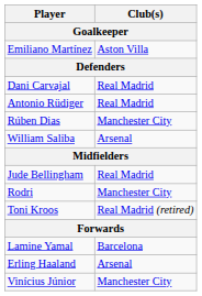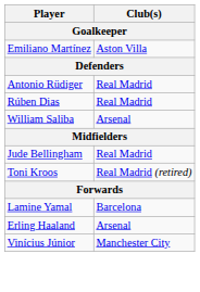 <table class="wikitable">
 <tr>
 <th>Player</th>
 <th>Club(s)</th>
 </tr>
 <tr>
 <th colspan="2">Goalkeeper</th>
 </tr>
 <tr>
 <td> <a href='#'>Emiliano Martínez</a></td>
 <td> <a href='#'>Aston Villa</a></td>
 </tr>
 <tr>
 <th colspan="2">Defenders</th>
 </tr>
 <tr>
-<td> <a href='#'>Dani Carvajal</a></td>
-<td> <a href='#'>Real Madrid</a></td>
-</tr>
-<tr>
 <td> <a href='#'>Antonio Rüdiger</a></td>
 <td> <a href='#'>Real Madrid</a></td>
 </tr>
 <tr>
 <td> <a href='#'>Rúben Dias</a></td>
-<td>  <a href='#'>Manchester City</a></td>
+<td> <a href='#'>Real Madrid</a></td>
 </tr>
 <tr>
 <td> <a href='#'>William Saliba</a></td>
 <td>  <a href='#'>Arsenal</a></td>
 </tr>
 <tr>
 <th colspan="2">Midfielders</th>
 </tr>
 <tr>
 <td> <a href='#'>Jude Bellingham</a></td>
 <td> <a href='#'>Real Madrid</a></td>
-</tr>
-<tr>
-<td> <a href='#'>Rodri</a></td>
-<td> <a href='#'>Manchester City</a></td>
 </tr>
 <tr>
 <td> <a href='#'>Toni Kroos</a></td>
 <td> <a href='#'>Real Madrid</a> <em>(retired)</em></td>
 </tr>
 <tr>
 <th colspan="2">Forwards</th>
 </tr>
 <tr>
 <td> <a href='#'>Lamine Yamal</a></td>
 <td> <a href='#'>Barcelona</a></td>
 </tr>
 <tr>
 <td> <a href='#'>Erling Haaland</a></td>
 <td>  <a href='#'>Arsenal</a></td>
 </tr>
 <tr>
 <td> <a href='#'>Vinícius Júnior</a></td>
 <td>  <a href='#'>Manchester City</a></td>
 </tr>
 </table>
